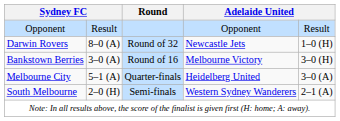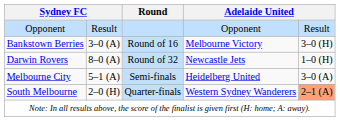 <table class="wikitable" style="text-align: center; floatleft;">
 <tr>
 <th colspan=2><a href='#'>Sydney FC</a></th>
 <th>Round</th>
 <th colspan=2><a href='#'>Adelaide United</a></th>
 </tr>
 <tr bgcolor=#c1e0ff>
 <td>Opponent</td>
 <td>Result</td>
 <td></td>
 <td>Opponent</td>
 <td>Result</td>
 </tr>
 <tr>
+<td align=left><a href='#'>Bankstown Berries</a></td>
+<td>3–0 (A)</td>
+<td bgcolor=#c1e0ff>Round of 16</td>
+<td align=left><a href='#'>Melbourne Victory</a></td>
+<td>3–0 (H)</td>
+</tr>
+<tr>
 <td align=left><a href='#'>Darwin Rovers</a></td>
 <td>8–0 (A)</td>
 <td bgcolor=#c1e0ff>Round of 32</td>
 <td align=left><a href='#'>Newcastle Jets</a></td>
 <td>1–0 (H)</td>
 </tr>
 <tr>
-<td align=left><a href='#'>Bankstown Berries</a></td>
-<td>3–0 (A)</td>
-<td bgcolor=#c1e0ff>Round of 16</td>
-<td align=left><a href='#'>Melbourne Victory</a></td>
-<td>3–0 (H)</td>
-</tr>
-<tr>
 <td align=left><a href='#'>Melbourne City</a></td>
 <td>5–1 (A)</td>
-<td bgcolor=#c1e0ff>Quarter-finals</td>
+<td bgcolor=#c1e0ff>Semi-finals</td>
 <td align=left><a href='#'>Heidelberg United</a></td>
 <td>3–0 (A)</td>
 </tr>
 <tr>
 <td align=left><a href='#'>South Melbourne</a></td>
 <td>2–0 (H)</td>
-<td bgcolor=#c1e0ff>Semi-finals</td>
+<td bgcolor=#c1e0ff>Quarter-finals</td>
 <td align=left><a href='#'>Western Sydney Wanderers</a></td>
-<td>2–1 (A)</td>
+<td style="background: lightsalmon;">2–1 (A)</td>
 </tr>
 <tr>
 <td colspan=5 style="background-color:white;"><small><em>Note: In all results above, the score of the finalist is given first (H: home; A: away).</em></small></td>
 </tr>
 </table>
